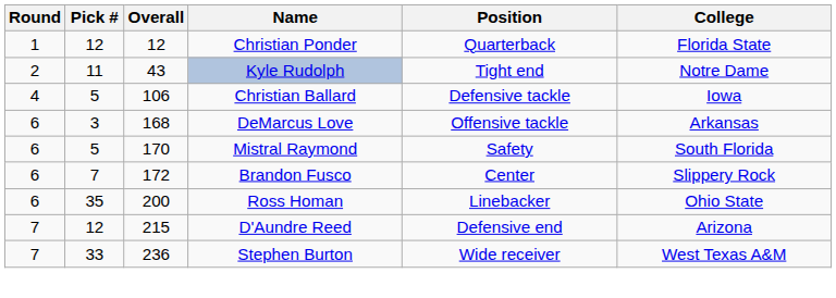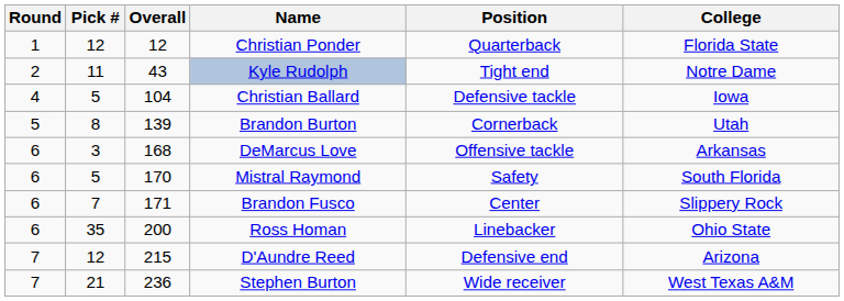 <table class="wikitable sortable" style="text-align:center">
 <tr>
 <th width=50px>Round</th>
 <th width=50px>Pick #</th>
 <th width=50px>Overall</th>
 <th width=200px>Name</th>
 <th width=200px>Position</th>
 <th width=200px>College</th>
 </tr>
 <tr>
 <td>1</td>
 <td>12</td>
 <td>12</td>
 <td><a href='#'>Christian Ponder</a></td>
 <td><a href='#'>Quarterback</a></td>
 <td><a href='#'>Florida State</a></td>
 </tr>
 <tr>
 <td>2</td>
 <td>11</td>
 <td>43</td>
 <td bgcolor=lightsteelblue><a href='#'>Kyle Rudolph</a></td>
 <td><a href='#'>Tight end</a></td>
 <td><a href='#'>Notre Dame</a></td>
 </tr>
 <tr>
 <td>4</td>
 <td>5</td>
-<td>106</td>
+<td>104</td>
 <td><a href='#'>Christian Ballard</a></td>
 <td><a href='#'>Defensive tackle</a></td>
 <td><a href='#'>Iowa</a></td>
+</tr>
+<tr>
+<td>5</td>
+<td>8</td>
+<td>139</td>
+<td><a href='#'>Brandon Burton</a></td>
+<td><a href='#'>Cornerback</a></td>
+<td><a href='#'>Utah</a></td>
 </tr>
 <tr>
 <td>6</td>
 <td>3</td>
 <td>168</td>
 <td><a href='#'>DeMarcus Love</a></td>
 <td><a href='#'>Offensive tackle</a></td>
 <td><a href='#'>Arkansas</a></td>
 </tr>
 <tr>
 <td>6</td>
 <td>5</td>
 <td>170</td>
 <td><a href='#'>Mistral Raymond</a></td>
 <td><a href='#'>Safety</a></td>
 <td><a href='#'>South Florida</a></td>
 </tr>
 <tr>
 <td>6</td>
 <td>7</td>
-<td>172</td>
+<td>171</td>
 <td><a href='#'>Brandon Fusco</a></td>
 <td><a href='#'>Center</a></td>
 <td><a href='#'>Slippery Rock</a></td>
 </tr>
 <tr>
 <td>6</td>
 <td>35</td>
 <td>200</td>
 <td><a href='#'>Ross Homan</a></td>
 <td><a href='#'>Linebacker</a></td>
 <td><a href='#'>Ohio State</a></td>
 </tr>
 <tr>
 <td>7</td>
 <td>12</td>
 <td>215</td>
 <td><a href='#'>D'Aundre Reed</a></td>
 <td><a href='#'>Defensive end</a></td>
 <td><a href='#'>Arizona</a></td>
 </tr>
 <tr>
 <td>7</td>
-<td>33</td>
+<td>21</td>
 <td>236</td>
 <td><a href='#'>Stephen Burton</a></td>
 <td><a href='#'>Wide receiver</a></td>
 <td><a href='#'>West Texas A&M</a></td>
 </tr>
 </table>
